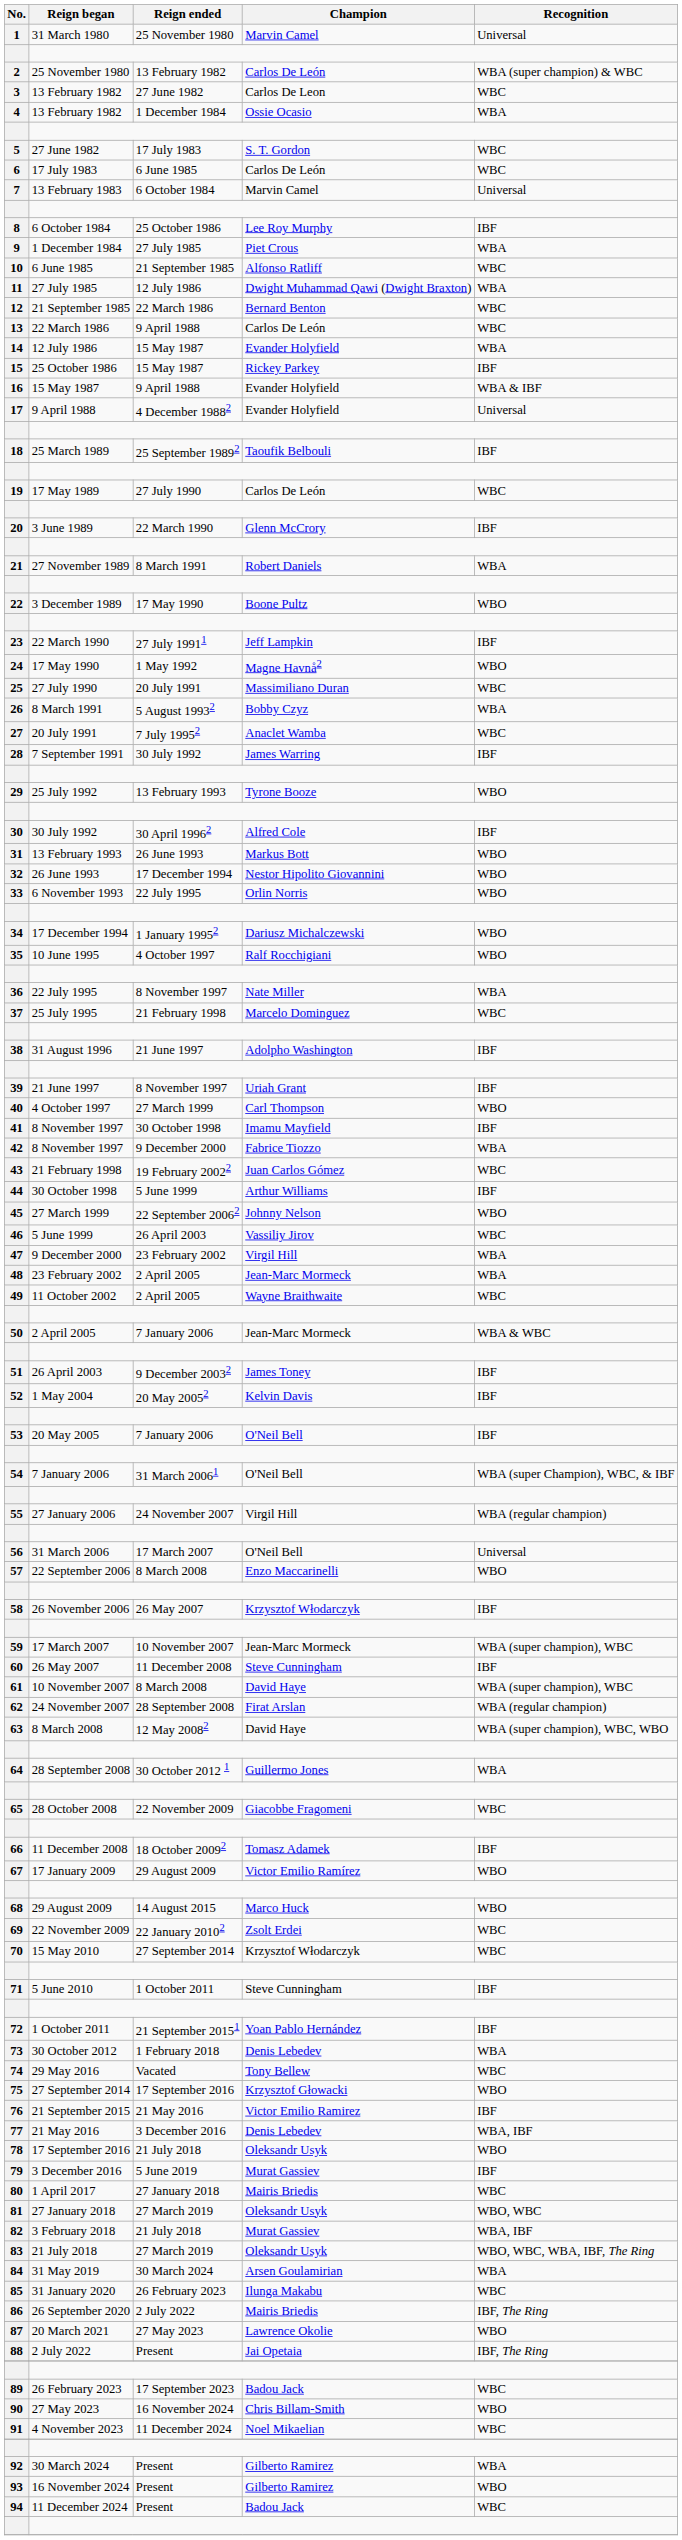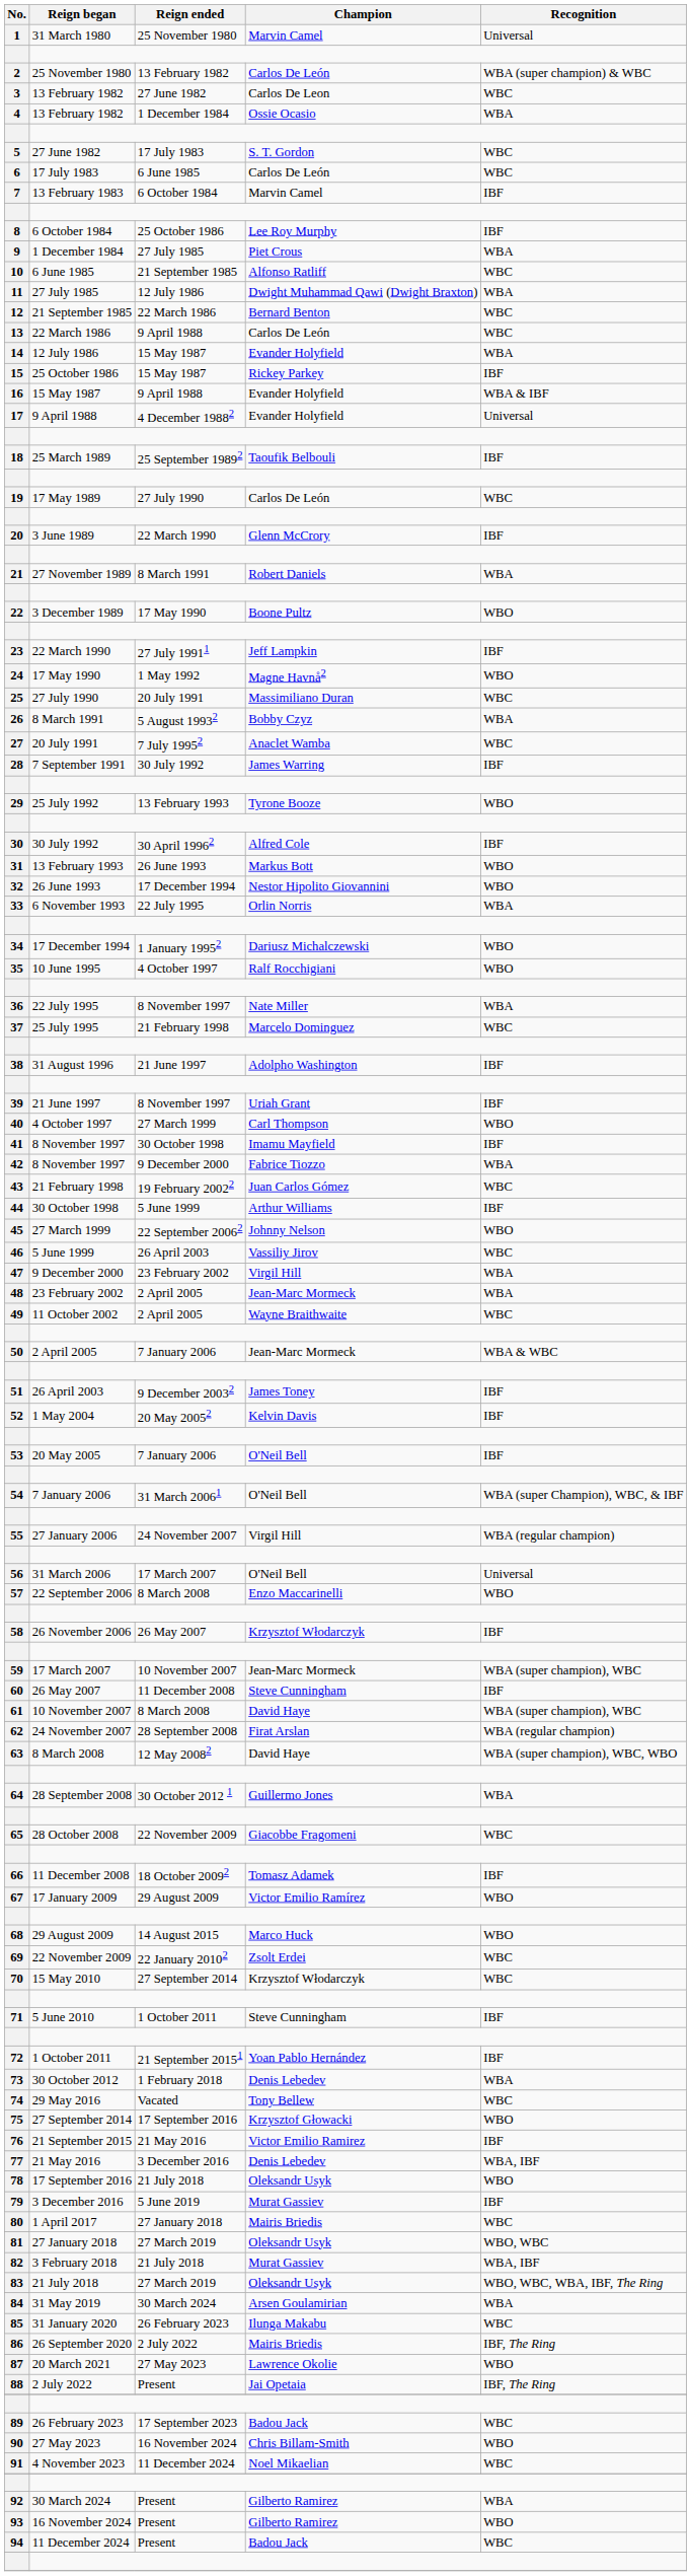 <table class="wikitable" style="clear:both;margin-right:auto">
 <tr>
 <th>No.</th>
 <th>Reign began</th>
 <th>Reign ended</th>
 <th>Champion</th>
 <th>Recognition</th>
 </tr>
 <tr>
 <th>1</th>
 <td>31 March 1980</td>
 <td>25 November 1980</td>
 <td> <a href='#'>Marvin Camel</a></td>
 <td>Universal</td>
 </tr>
 <tr>
 <th></th>
 <td colspan="4" style="font-size: smaller;"><br></td>
 </tr>
 <tr>
 <th>2</th>
 <td>25 November 1980</td>
 <td>13 February 1982</td>
 <td> <a href='#'>Carlos De León</a></td>
 <td>WBA (super champion) & WBC</td>
 </tr>
 <tr>
 <th>3</th>
 <td>13 February 1982</td>
 <td>27 June 1982</td>
 <td> Carlos De Leon</td>
 <td>WBC</td>
 </tr>
 <tr>
 <th>4</th>
 <td>13 February 1982</td>
 <td>1 December 1984</td>
 <td> <a href='#'>Ossie Ocasio</a></td>
 <td>WBA</td>
 </tr>
 <tr>
 <th></th>
 <td colspan="4" style="font-size: smaller;"><br></td>
 </tr>
 <tr>
 <th>5</th>
 <td>27 June 1982</td>
 <td>17 July 1983</td>
 <td> <a href='#'>S. T. Gordon</a></td>
 <td>WBC</td>
 </tr>
 <tr>
 <th>6</th>
 <td>17 July 1983</td>
 <td>6 June 1985</td>
 <td> Carlos De León</td>
 <td>WBC</td>
 </tr>
 <tr>
 <th>7</th>
 <td>13 February 1983</td>
 <td>6 October 1984</td>
 <td> Marvin Camel</td>
-<td>Universal</td>
+<td>IBF</td>
 </tr>
 <tr>
 <th></th>
 <td colspan="4" style="font-size: smaller;"><br></td>
 </tr>
 <tr>
 <th>8</th>
 <td>6 October 1984</td>
 <td>25 October 1986</td>
 <td> <a href='#'>Lee Roy Murphy</a></td>
 <td>IBF</td>
 </tr>
 <tr>
 <th>9</th>
 <td>1 December 1984</td>
 <td>27 July 1985</td>
 <td> <a href='#'>Piet Crous</a></td>
 <td>WBA</td>
 </tr>
 <tr>
 <th>10</th>
 <td>6 June 1985</td>
 <td>21 September 1985</td>
 <td> <a href='#'>Alfonso Ratliff</a></td>
 <td>WBC</td>
 </tr>
 <tr>
 <th>11</th>
 <td>27 July 1985</td>
 <td>12 July 1986</td>
 <td> <a href='#'>Dwight Muhammad Qawi</a> (<a href='#'>Dwight Braxton</a>)</td>
 <td>WBA</td>
 </tr>
 <tr>
 <th>12</th>
 <td>21 September 1985</td>
 <td>22 March 1986</td>
 <td> <a href='#'>Bernard Benton</a></td>
 <td>WBC</td>
 </tr>
 <tr>
 <th>13</th>
 <td>22 March 1986</td>
 <td>9 April 1988</td>
 <td> Carlos De León</td>
 <td>WBC</td>
 </tr>
 <tr>
 <th>14</th>
 <td>12 July 1986</td>
 <td>15 May 1987</td>
 <td> <a href='#'>Evander Holyfield</a></td>
 <td>WBA</td>
 </tr>
 <tr>
 <th>15</th>
 <td>25 October 1986</td>
 <td>15 May 1987</td>
 <td> <a href='#'>Rickey Parkey</a></td>
 <td>IBF</td>
 </tr>
 <tr>
 <th>16</th>
 <td>15 May 1987</td>
 <td>9 April 1988</td>
 <td> Evander Holyfield</td>
 <td>WBA & IBF</td>
 </tr>
 <tr>
 <th>17</th>
 <td>9 April 1988</td>
 <td>4 December 1988<sup><a href='#'>2</a></sup></td>
 <td> Evander Holyfield</td>
 <td>Universal</td>
 </tr>
 <tr>
 <th></th>
 <td colspan="4" style="font-size: smaller;"><br></td>
 </tr>
 <tr>
 <th>18</th>
 <td>25 March 1989</td>
 <td>25 September 1989<sup><a href='#'>2</a></sup></td>
 <td> <a href='#'>Taoufik Belbouli</a></td>
 <td>IBF</td>
 </tr>
 <tr>
 <th></th>
 <td colspan="4" style="font-size: smaller;"><br></td>
 </tr>
 <tr>
 <th>19</th>
 <td>17 May 1989</td>
 <td>27 July 1990</td>
 <td> Carlos De León</td>
 <td>WBC</td>
 </tr>
 <tr>
 <th></th>
 <td colspan="4" style="font-size: smaller;"><br></td>
 </tr>
 <tr>
 <th>20</th>
 <td>3 June 1989</td>
 <td>22 March 1990</td>
 <td> <a href='#'>Glenn McCrory</a></td>
 <td>IBF</td>
 </tr>
 <tr>
 <th></th>
 <td colspan="4" style="font-size: smaller;"><br></td>
 </tr>
 <tr>
 <th>21</th>
 <td>27 November 1989</td>
 <td>8 March 1991</td>
 <td> <a href='#'>Robert Daniels</a></td>
 <td>WBA</td>
 </tr>
 <tr>
 <th></th>
 <td colspan="4" style="font-size: smaller;"><br></td>
 </tr>
 <tr>
 <th>22</th>
 <td>3 December 1989</td>
 <td>17 May 1990</td>
 <td> <a href='#'>Boone Pultz</a></td>
 <td>WBO</td>
 </tr>
 <tr>
 <th></th>
 <td colspan="4" style="font-size: smaller;"><br></td>
 </tr>
 <tr>
 <th>23</th>
 <td>22 March 1990</td>
 <td>27 July 1991<sup><a href='#'>1</a></sup></td>
 <td> <a href='#'>Jeff Lampkin</a></td>
 <td>IBF</td>
 </tr>
 <tr>
 <th>24</th>
 <td>17 May 1990</td>
 <td>1 May 1992</td>
 <td> <a href='#'>Magne Havnå</a><sup><a href='#'>2</a></sup></td>
 <td>WBO</td>
 </tr>
 <tr>
 <th>25</th>
 <td>27 July 1990</td>
 <td>20 July 1991</td>
 <td> <a href='#'>Massimiliano Duran</a></td>
 <td>WBC</td>
 </tr>
 <tr>
 <th>26</th>
 <td>8 March 1991</td>
 <td>5 August 1993<sup><a href='#'>2</a></sup></td>
 <td> <a href='#'>Bobby Czyz</a></td>
 <td>WBA</td>
 </tr>
 <tr>
 <th>27</th>
 <td>20 July 1991</td>
 <td>7 July 1995<sup><a href='#'>2</a></sup></td>
 <td> <a href='#'>Anaclet Wamba</a></td>
 <td>WBC</td>
 </tr>
 <tr>
 <th>28</th>
 <td>7 September 1991</td>
 <td>30 July 1992</td>
 <td> <a href='#'>James Warring</a></td>
 <td>IBF</td>
 </tr>
 <tr>
 <th></th>
 <td colspan="4" style="font-size: smaller;"><br></td>
 </tr>
 <tr>
 <th>29</th>
 <td>25 July 1992</td>
 <td>13 February 1993</td>
 <td> <a href='#'>Tyrone Booze</a></td>
 <td>WBO</td>
 </tr>
 <tr>
 <th></th>
 <td colspan="4" style="font-size: smaller;"><br></td>
 </tr>
 <tr>
 <th>30</th>
 <td>30 July 1992</td>
 <td>30 April 1996<sup><a href='#'>2</a></sup></td>
 <td> <a href='#'>Alfred Cole</a></td>
 <td>IBF</td>
 </tr>
 <tr>
 <th>31</th>
 <td>13 February 1993</td>
 <td>26 June 1993</td>
 <td> <a href='#'>Markus Bott</a></td>
 <td>WBO</td>
 </tr>
 <tr>
 <th>32</th>
 <td>26 June 1993</td>
 <td>17 December 1994</td>
 <td> <a href='#'>Nestor Hipolito Giovannini</a></td>
 <td>WBO</td>
 </tr>
 <tr>
 <th>33</th>
 <td>6 November 1993</td>
 <td>22 July 1995</td>
 <td> <a href='#'>Orlin Norris</a></td>
-<td>WBO</td>
+<td>WBA</td>
 </tr>
 <tr>
 <th></th>
 <td colspan="4" style="font-size: smaller;"><br></td>
 </tr>
 <tr>
 <th>34</th>
 <td>17 December 1994</td>
 <td>1 January 1995<sup><a href='#'>2</a></sup></td>
 <td> <a href='#'>Dariusz Michalczewski</a></td>
 <td>WBO</td>
 </tr>
 <tr>
 <th>35</th>
 <td>10 June 1995</td>
 <td>4 October 1997</td>
 <td> <a href='#'>Ralf Rocchigiani</a></td>
 <td>WBO</td>
 </tr>
 <tr>
 <th></th>
 <td colspan="4" style="font-size: smaller;"><br></td>
 </tr>
 <tr>
 <th>36</th>
 <td>22 July 1995</td>
 <td>8 November 1997</td>
 <td> <a href='#'>Nate Miller</a></td>
 <td>WBA</td>
 </tr>
 <tr>
 <th>37</th>
 <td>25 July 1995</td>
 <td>21 February 1998</td>
 <td> <a href='#'>Marcelo Dominguez</a></td>
 <td>WBC</td>
 </tr>
 <tr>
 <th></th>
 <td colspan="4" style="font-size: smaller;"><br></td>
 </tr>
 <tr>
 <th>38</th>
 <td>31 August 1996</td>
 <td>21 June 1997</td>
 <td> <a href='#'>Adolpho Washington</a></td>
 <td>IBF</td>
 </tr>
 <tr>
 <th></th>
 <td colspan="4" style="font-size: smaller;"><br></td>
 </tr>
 <tr>
 <th>39</th>
 <td>21 June 1997</td>
 <td>8 November 1997</td>
 <td> <a href='#'>Uriah Grant</a></td>
 <td>IBF</td>
 </tr>
 <tr>
 <th>40</th>
 <td>4 October 1997</td>
 <td>27 March 1999</td>
 <td> <a href='#'>Carl Thompson</a></td>
 <td>WBO</td>
 </tr>
 <tr>
 <th>41</th>
 <td>8 November 1997</td>
 <td>30 October 1998</td>
 <td> <a href='#'>Imamu Mayfield</a></td>
 <td>IBF</td>
 </tr>
 <tr>
 <th>42</th>
 <td>8 November 1997</td>
 <td>9 December 2000</td>
 <td> <a href='#'>Fabrice Tiozzo</a></td>
 <td>WBA</td>
 </tr>
 <tr>
 <th>43</th>
 <td>21 February 1998</td>
 <td>19 February 2002<sup><a href='#'>2</a></sup></td>
 <td> <a href='#'>Juan Carlos Gómez</a></td>
 <td>WBC</td>
 </tr>
 <tr>
 <th>44</th>
 <td>30 October 1998</td>
 <td>5 June 1999</td>
 <td> <a href='#'>Arthur Williams</a></td>
 <td>IBF</td>
 </tr>
 <tr>
 <th>45</th>
 <td>27 March 1999</td>
 <td>22 September 2006<sup><a href='#'>2</a></sup></td>
 <td> <a href='#'>Johnny Nelson</a></td>
 <td>WBO</td>
 </tr>
 <tr>
 <th>46</th>
 <td>5 June 1999</td>
 <td>26 April 2003</td>
 <td> <a href='#'>Vassiliy Jirov</a></td>
 <td>WBC</td>
 </tr>
 <tr>
 <th>47</th>
 <td>9 December 2000</td>
 <td>23 February 2002</td>
 <td> <a href='#'>Virgil Hill</a></td>
 <td>WBA</td>
 </tr>
 <tr>
 <th>48</th>
 <td>23 February 2002</td>
 <td>2 April 2005</td>
 <td> <a href='#'>Jean-Marc Mormeck</a></td>
 <td>WBA</td>
 </tr>
 <tr>
 <th>49</th>
 <td>11 October 2002</td>
 <td>2 April 2005</td>
 <td> <a href='#'>Wayne Braithwaite</a></td>
 <td>WBC</td>
 </tr>
 <tr>
 <th></th>
 <td colspan="4" style="font-size: smaller;"><br></td>
 </tr>
 <tr>
 <th>50</th>
 <td>2 April 2005</td>
 <td>7 January 2006</td>
 <td> Jean-Marc Mormeck</td>
 <td>WBA & WBC</td>
 </tr>
 <tr>
 <th></th>
 <td colspan="4" style="font-size: smaller;"><br></td>
 </tr>
 <tr>
 <th>51</th>
 <td>26 April 2003</td>
 <td>9 December 2003<sup><a href='#'>2</a></sup></td>
 <td> <a href='#'>James Toney</a></td>
 <td>IBF</td>
 </tr>
 <tr>
 <th>52</th>
 <td>1 May 2004</td>
 <td>20 May 2005<sup><a href='#'>2</a></sup></td>
 <td> <a href='#'>Kelvin Davis</a></td>
 <td>IBF</td>
 </tr>
 <tr>
 <th></th>
 <td colspan="4" style="font-size: smaller;"><br></td>
 </tr>
 <tr>
 <th>53</th>
 <td>20 May 2005</td>
 <td>7 January 2006</td>
 <td> <a href='#'>O'Neil Bell</a></td>
 <td>IBF</td>
 </tr>
 <tr>
 <th></th>
 <td colspan="4" style="font-size: smaller;"><br></td>
 </tr>
 <tr>
 <th>54</th>
 <td>7 January 2006</td>
 <td>31 March 2006<sup><a href='#'>1</a></sup></td>
 <td> O'Neil Bell</td>
 <td>WBA (super Champion), WBC, & IBF</td>
 </tr>
 <tr>
 <th></th>
 <td colspan="4" style="font-size: smaller;"><br></td>
 </tr>
 <tr>
 <th>55</th>
 <td>27 January 2006</td>
 <td>24 November 2007</td>
 <td> Virgil Hill</td>
 <td>WBA (regular champion)</td>
 </tr>
 <tr>
 <th></th>
 <td colspan="4" style="font-size: smaller;"><br></td>
 </tr>
 <tr>
 <th>56</th>
 <td>31 March 2006</td>
 <td>17 March 2007</td>
 <td> O'Neil Bell</td>
 <td>Universal</td>
 </tr>
 <tr>
 <th>57</th>
 <td>22 September 2006</td>
 <td>8 March 2008</td>
 <td> <a href='#'>Enzo Maccarinelli</a></td>
 <td>WBO</td>
 </tr>
 <tr>
 <th></th>
 <td colspan="4" style="font-size: smaller;"><br></td>
 </tr>
 <tr>
 <th>58</th>
 <td>26 November 2006</td>
 <td>26 May 2007</td>
 <td> <a href='#'>Krzysztof Włodarczyk</a></td>
 <td>IBF</td>
 </tr>
 <tr>
 <th></th>
 <td colspan="4" style="font-size: smaller;"><br></td>
 </tr>
 <tr>
 <th>59</th>
 <td>17 March 2007</td>
 <td>10 November 2007</td>
 <td> Jean-Marc Mormeck</td>
 <td>WBA (super champion), WBC</td>
 </tr>
 <tr>
 <th>60</th>
 <td>26 May 2007</td>
 <td>11 December 2008</td>
 <td> <a href='#'>Steve Cunningham</a></td>
 <td>IBF</td>
 </tr>
 <tr>
 <th>61</th>
 <td>10 November 2007</td>
 <td>8 March 2008</td>
 <td> <a href='#'>David Haye</a></td>
 <td>WBA (super champion), WBC</td>
 </tr>
 <tr>
 <th>62</th>
 <td>24 November 2007</td>
 <td>28 September 2008</td>
 <td> <a href='#'>Firat Arslan</a></td>
 <td>WBA (regular champion)</td>
 </tr>
 <tr>
 <th>63</th>
 <td>8 March 2008</td>
 <td>12 May 2008<sup><a href='#'>2</a></sup></td>
 <td> David Haye</td>
 <td>WBA (super champion), WBC, WBO</td>
 </tr>
 <tr>
 <th></th>
 <td colspan="4" style="font-size: smaller;"><br></td>
 </tr>
 <tr>
 <th>64</th>
 <td>28 September 2008</td>
 <td>30 October 2012 <sup><a href='#'>1</a></sup></td>
 <td> <a href='#'>Guillermo Jones</a></td>
 <td>WBA</td>
 </tr>
 <tr>
 <th></th>
 <td colspan="4" style="font-size: smaller;"><br></td>
 </tr>
 <tr>
 <th>65</th>
 <td>28 October 2008</td>
 <td>22 November 2009</td>
 <td> <a href='#'>Giacobbe Fragomeni</a></td>
 <td>WBC</td>
 </tr>
 <tr>
 <th></th>
 <td colspan="4" style="font-size: smaller;"><br></td>
 </tr>
 <tr>
 <th>66</th>
 <td>11 December 2008</td>
 <td>18 October 2009<sup><a href='#'>2</a></sup></td>
 <td> <a href='#'>Tomasz Adamek</a></td>
 <td>IBF</td>
 </tr>
 <tr>
 <th>67</th>
 <td>17 January 2009</td>
 <td>29 August 2009</td>
 <td> <a href='#'>Victor Emilio Ramírez</a></td>
 <td>WBO</td>
 </tr>
 <tr>
 <th></th>
 <td colspan="4" style="font-size: smaller;"><br></td>
 </tr>
 <tr>
 <th>68</th>
 <td>29 August 2009</td>
 <td>14 August 2015</td>
 <td> <a href='#'>Marco Huck</a></td>
 <td>WBO</td>
 </tr>
 <tr>
 <th>69</th>
 <td>22 November 2009</td>
 <td>22 January 2010<sup><a href='#'>2</a></sup></td>
 <td> <a href='#'>Zsolt Erdei</a></td>
 <td>WBC</td>
 </tr>
 <tr>
 <th>70</th>
 <td>15 May 2010</td>
 <td>27 September 2014</td>
 <td> Krzysztof Włodarczyk</td>
 <td>WBC</td>
 </tr>
 <tr>
 <th></th>
 <td colspan="4" style="font-size: smaller;"><br></td>
 </tr>
 <tr>
 <th>71</th>
 <td>5 June 2010</td>
 <td>1 October 2011</td>
 <td> Steve Cunningham</td>
 <td>IBF</td>
 </tr>
 <tr>
 <th></th>
 <td colspan="4" style="font-size: smaller;"><br></td>
 </tr>
 <tr>
 <th>72</th>
 <td>1 October 2011</td>
 <td>21 September 2015<sup><a href='#'>1</a></sup></td>
 <td> <a href='#'>Yoan Pablo Hernández</a></td>
 <td>IBF</td>
 </tr>
 <tr>
 <th>73</th>
 <td>30 October 2012</td>
 <td>1 February 2018</td>
 <td> <a href='#'>Denis Lebedev</a></td>
 <td>WBA</td>
 </tr>
 <tr>
 <th>74</th>
 <td>29 May  2016</td>
 <td>Vacated</td>
 <td> <a href='#'>Tony Bellew</a></td>
 <td>WBC</td>
 </tr>
 <tr>
 <th>75</th>
 <td>27 September 2014</td>
 <td>17 September 2016</td>
 <td> <a href='#'>Krzysztof Głowacki</a></td>
 <td>WBO</td>
 </tr>
 <tr>
 <th>76</th>
 <td>21 September 2015</td>
 <td>21 May 2016</td>
 <td> <a href='#'>Victor Emilio Ramirez</a></td>
 <td>IBF</td>
 </tr>
 <tr>
 <th>77</th>
 <td>21 May 2016</td>
 <td>3 December 2016</td>
 <td> <a href='#'>Denis Lebedev</a></td>
 <td>WBA, IBF</td>
 </tr>
 <tr>
 <th>78</th>
 <td>17 September 2016</td>
 <td>21 July 2018</td>
 <td> <a href='#'>Oleksandr Usyk</a></td>
 <td>WBO</td>
 </tr>
 <tr>
 <th>79</th>
 <td>3 December 2016</td>
 <td>5 June 2019</td>
 <td> <a href='#'>Murat Gassiev</a></td>
 <td>IBF</td>
 </tr>
 <tr>
 <th>80</th>
 <td>1 April 2017</td>
 <td>27 January 2018</td>
 <td> <a href='#'>Mairis Briedis</a></td>
 <td>WBC</td>
 </tr>
 <tr>
 <th>81</th>
 <td>27 January 2018</td>
 <td>27 March 2019</td>
 <td> <a href='#'>Oleksandr Usyk</a></td>
 <td>WBO, WBC</td>
 </tr>
 <tr>
 <th>82</th>
 <td>3 February 2018</td>
 <td>21 July 2018</td>
 <td> <a href='#'>Murat Gassiev</a></td>
 <td>WBA, IBF</td>
 </tr>
 <tr>
 <th>83</th>
 <td>21 July 2018</td>
 <td>27 March 2019</td>
 <td> <a href='#'>Oleksandr Usyk</a></td>
 <td>WBO, WBC, WBA, IBF, <em>The Ring</em></td>
 </tr>
 <tr>
 <th>84</th>
 <td>31 May 2019</td>
 <td>30 March 2024</td>
 <td> <a href='#'>Arsen Goulamirian</a></td>
 <td>WBA</td>
 </tr>
 <tr>
 <th>85</th>
 <td>31 January 2020</td>
 <td>26 February 2023</td>
 <td> <a href='#'>Ilunga Makabu</a></td>
 <td>WBC</td>
 </tr>
 <tr>
 <th>86</th>
 <td>26 September 2020</td>
 <td>2 July 2022</td>
 <td> <a href='#'>Mairis Briedis</a></td>
 <td>IBF, <em>The Ring</em></td>
 </tr>
 <tr>
 <th>87</th>
 <td>20 March 2021</td>
 <td>27 May 2023</td>
 <td> <a href='#'>Lawrence Okolie</a></td>
 <td>WBO</td>
 </tr>
 <tr>
 <th>88</th>
 <td>2 July 2022</td>
 <td>Present</td>
 <td> <a href='#'>Jai Opetaia</a></td>
 <td>IBF, <em>The Ring</em></td>
 </tr>
 <tr>
 </tr>
 <tr>
 <th></th>
 <td colspan="4" style="font-size: smaller;"><br></td>
 </tr>
 <tr>
 <th>89</th>
 <td>26 February 2023</td>
 <td>17 September 2023</td>
 <td> <a href='#'>Badou Jack</a></td>
 <td>WBC</td>
 </tr>
 <tr>
 <th>90</th>
 <td>27 May 2023</td>
 <td>16 November 2024</td>
 <td> <a href='#'>Chris Billam-Smith</a></td>
 <td>WBO</td>
 </tr>
 <tr>
 <th>91</th>
 <td>4 November 2023</td>
 <td>11 December 2024</td>
 <td> <a href='#'>Noel Mikaelian</a></td>
 <td>WBC</td>
 </tr>
 <tr>
 </tr>
 <tr>
 <th></th>
 <td colspan="4" style="font-size: smaller;"><br></td>
 </tr>
 <tr>
 <th>92</th>
 <td>30 March 2024</td>
 <td>Present</td>
 <td> <a href='#'>Gilberto Ramirez</a></td>
 <td>WBA</td>
 </tr>
 <tr>
 <th>93</th>
 <td>16 November 2024</td>
 <td>Present</td>
 <td> <a href='#'>Gilberto Ramirez</a></td>
 <td>WBO</td>
 </tr>
 <tr>
 <th>94</th>
 <td>11 December 2024</td>
 <td>Present</td>
 <td> <a href='#'>Badou Jack</a></td>
 <td>WBC</td>
 </tr>
 <tr>
 <th></th>
 <td colspan="4" style="font-size: smaller;"><br></td>
 </tr>
 <tr>
 </tr>
 </table>
